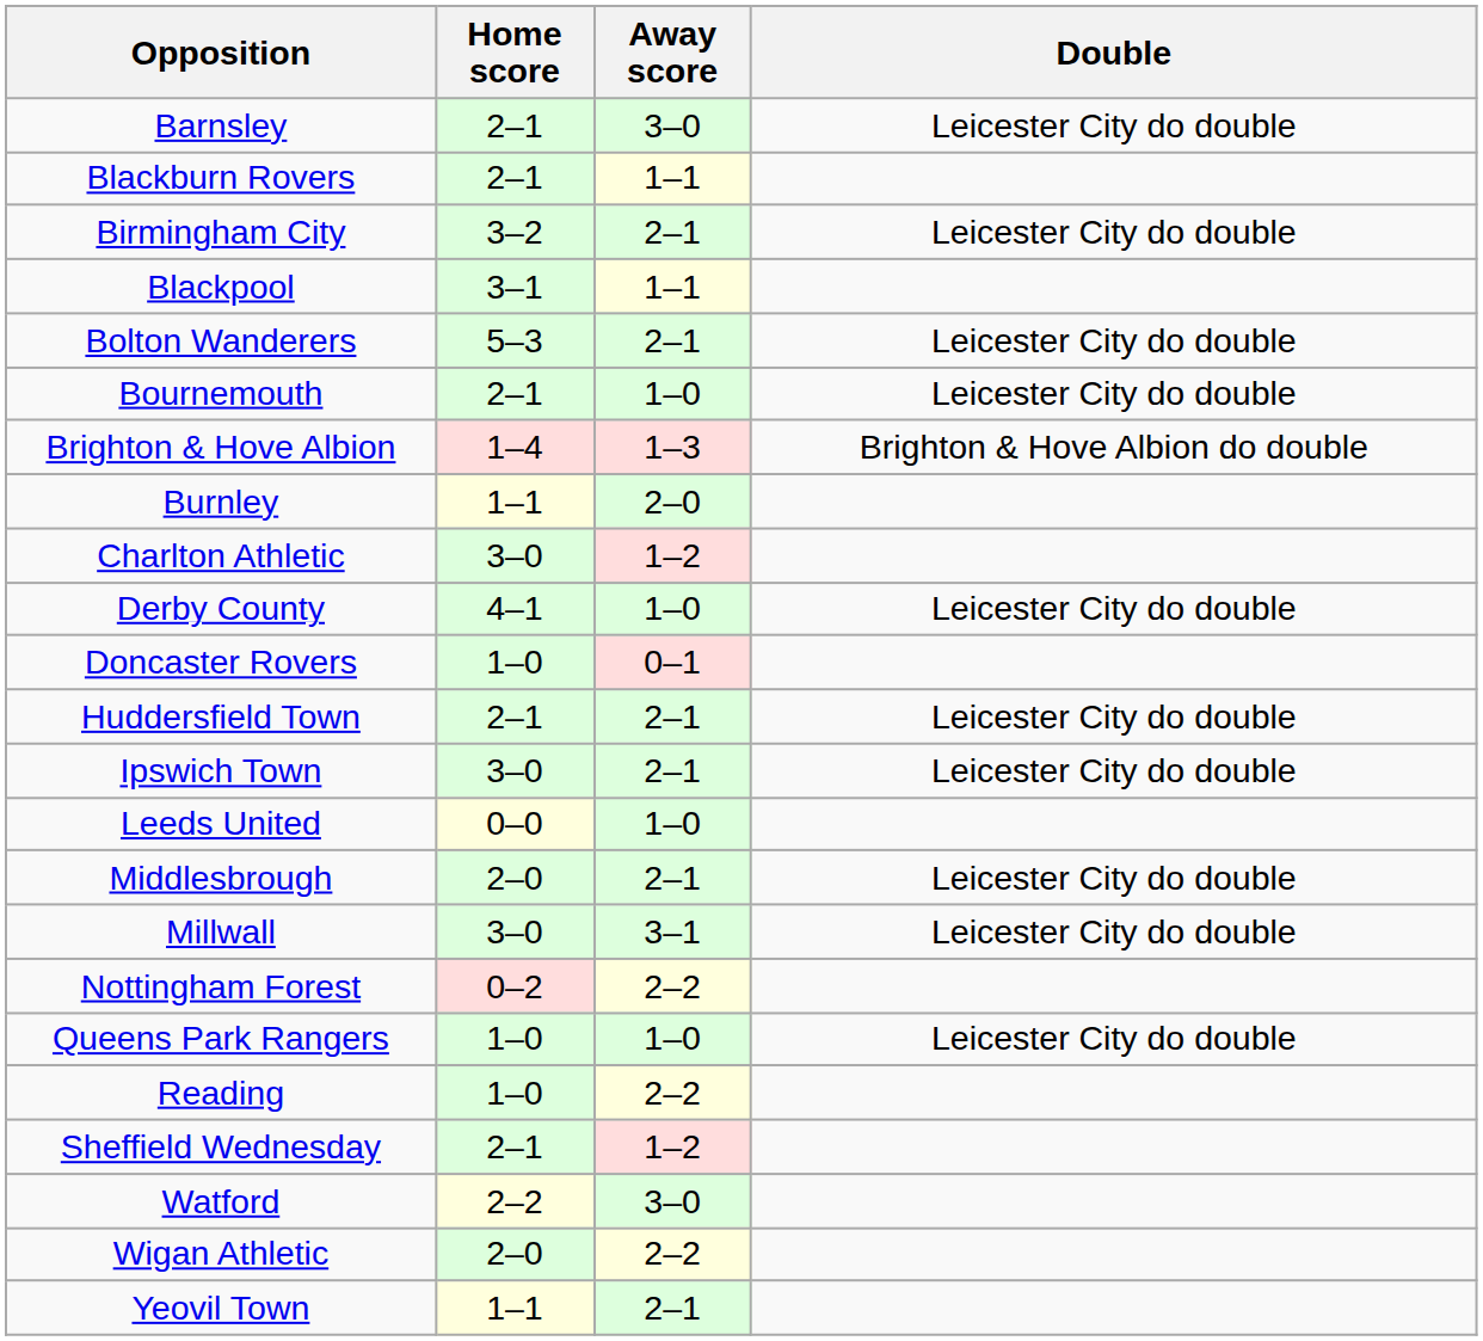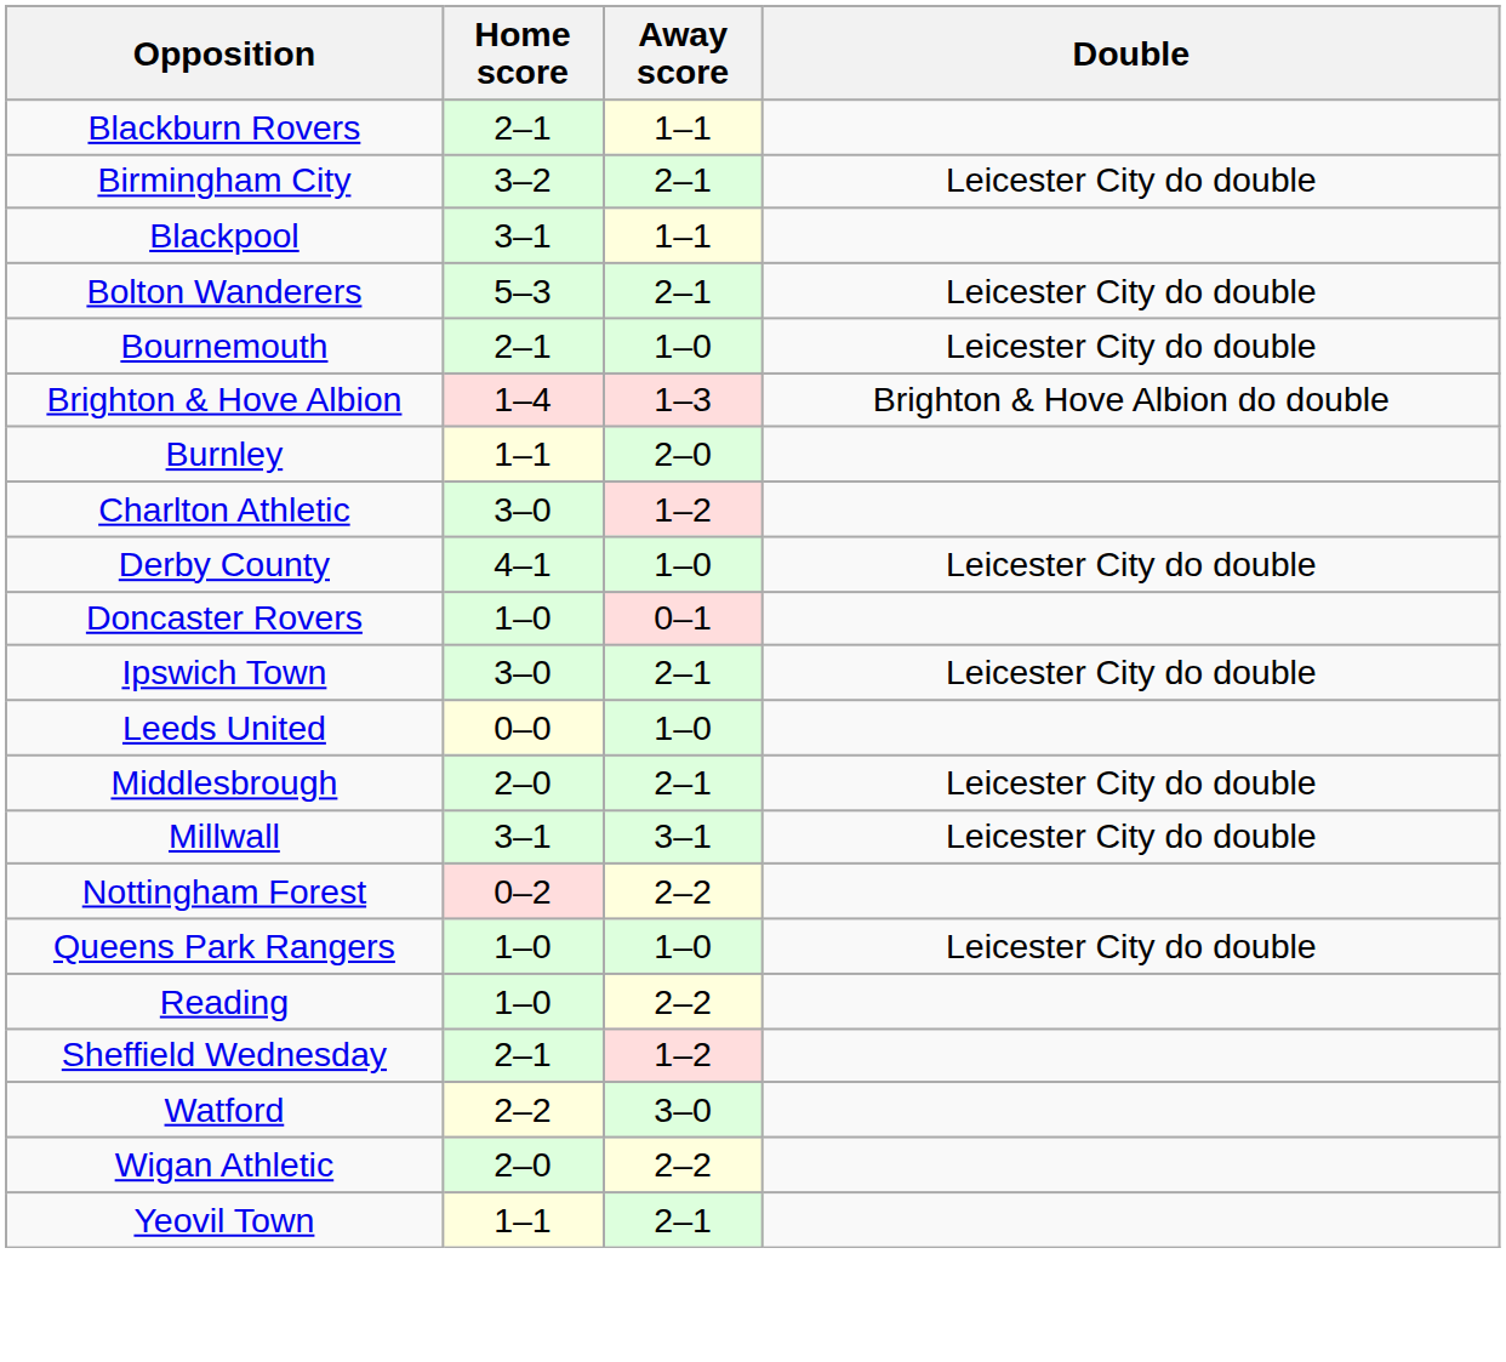 <table class="wikitable" style="font-size: 90%; text-align: center">
 <tr>
 <th width=175>Opposition</th>
 <th width=60>Home score</th>
 <th width=60>Away score</th>
 <th width=300>Double</th>
-</tr>
-<tr>
-<td style="text-align:center;"><a href='#'>Barnsley</a></td>
-<td style="background:#dfd; text-align:center;">2–1</td>
-<td style="background:#dfd; text-align:center;">3–0</td>
-<td style="text-align:center;">Leicester City do double</td>
 </tr>
 <tr>
 <td style="text-align:center;"><a href='#'>Blackburn Rovers</a></td>
 <td style="background:#dfd; text-align:center;">2–1</td>
 <td style="background:#ffd; text-align:center;">1–1</td>
 <td style="text-align:center;"></td>
 </tr>
 <tr>
 <td style="text-align:center;"><a href='#'>Birmingham City</a></td>
 <td style="background:#dfd; text-align:center;">3–2</td>
 <td style="background:#dfd; text-align:center;">2–1</td>
 <td style="text-align:center;">Leicester City do double</td>
 </tr>
 <tr>
 <td style="text-align:center;"><a href='#'>Blackpool</a></td>
 <td style="background:#dfd; text-align:center;">3–1</td>
 <td style="background:#ffd; text-align:center;">1–1</td>
 <td style="text-align:center;"></td>
 </tr>
 <tr>
 <td style="text-align:center;"><a href='#'>Bolton Wanderers</a></td>
 <td style="background:#dfd; text-align:center;">5–3</td>
 <td style="background:#dfd; text-align:center;">2–1</td>
 <td style="text-align:center;">Leicester City do double</td>
 </tr>
 <tr>
 <td style="text-align:center;"><a href='#'>Bournemouth</a></td>
 <td style="background:#dfd; text-align:center;">2–1</td>
 <td style="background:#dfd; text-align:center;">1–0</td>
 <td style="text-align:center;">Leicester City do double</td>
 </tr>
 <tr>
 <td style="text-align:center;"><a href='#'>Brighton & Hove Albion</a></td>
 <td style="background:#fdd; text-align:center;">1–4</td>
 <td style="background:#fdd; text-align:center;">1–3</td>
 <td style="text-align:center;">Brighton & Hove Albion do double</td>
 </tr>
 <tr>
 <td style="text-align:center;"><a href='#'>Burnley</a></td>
 <td style="background:#ffd; text-align:center;">1–1</td>
 <td style="background:#dfd; text-align:center;">2–0</td>
 <td style="text-align:center;"></td>
 </tr>
 <tr>
 <td style="text-align:center;"><a href='#'>Charlton Athletic</a></td>
 <td style="background:#dfd; text-align:center;">3–0</td>
 <td style="background:#fdd; text-align:center;">1–2</td>
 <td style="text-align:center;"></td>
 </tr>
 <tr>
 <td style="text-align:center;"><a href='#'>Derby County</a></td>
 <td style="background:#dfd; text-align:center;">4–1</td>
 <td style="background:#dfd; text-align:center;">1–0</td>
 <td style="text-align:center;">Leicester City do double</td>
 </tr>
 <tr>
 <td style="text-align:center;"><a href='#'>Doncaster Rovers</a></td>
 <td style="background:#dfd; text-align:center;">1–0</td>
 <td style="background:#fdd; text-align:center;">0–1</td>
 <td style="text-align:center;"></td>
 </tr>
 <tr>
-<td style="text-align:center;"><a href='#'>Huddersfield Town</a></td>
-<td style="background:#dfd; text-align:center;">2–1</td>
-<td style="background:#dfd; text-align:center;">2–1</td>
-<td style="text-align:center;">Leicester City do double</td>
-</tr>
-<tr>
 <td style="text-align:center;"><a href='#'>Ipswich Town</a></td>
 <td style="background:#dfd; text-align:center;">3–0</td>
 <td style="background:#dfd; text-align:center;">2–1</td>
 <td style="text-align:center;">Leicester City do double</td>
 </tr>
 <tr>
 <td style="text-align:center;"><a href='#'>Leeds United</a></td>
 <td style="background:#ffd; text-align:center;">0–0</td>
 <td style="background:#dfd; text-align:center;">1–0</td>
 <td style="text-align:center;"></td>
 </tr>
 <tr>
 <td style="text-align:center;"><a href='#'>Middlesbrough</a></td>
 <td style="background:#dfd; text-align:center;">2–0</td>
 <td style="background:#dfd; text-align:center;">2–1</td>
 <td style="text-align:center;">Leicester City do double</td>
 </tr>
 <tr>
 <td style="text-align:center;"><a href='#'>Millwall</a></td>
-<td style="background:#dfd; text-align:center;">3–0</td>
+<td style="background:#dfd; text-align:center;">3–1</td>
 <td style="background:#dfd; text-align:center;">3–1</td>
 <td style="text-align:center;">Leicester City do double</td>
 </tr>
 <tr>
 <td style="text-align:center;"><a href='#'>Nottingham Forest</a></td>
 <td style="background:#fdd; text-align:center;">0–2</td>
 <td style="background:#ffd; text-align:center;">2–2</td>
 <td style="text-align:center;"></td>
 </tr>
 <tr>
 <td style="text-align:center;"><a href='#'>Queens Park Rangers</a></td>
 <td style="background:#dfd; text-align:center;">1–0</td>
 <td style="background:#dfd; text-align:center;">1–0</td>
 <td style="text-align:center;">Leicester City do double</td>
 </tr>
 <tr>
 <td style="text-align:center;"><a href='#'>Reading</a></td>
 <td style="background:#dfd; text-align:center;">1–0</td>
 <td style="background:#ffd; text-align:center;">2–2</td>
 <td style="text-align:center;"></td>
 </tr>
 <tr>
 <td style="text-align:center;"><a href='#'>Sheffield Wednesday</a></td>
 <td style="background:#dfd; text-align:center;">2–1</td>
 <td style="background:#fdd; text-align:center;">1–2</td>
 <td style="text-align:center;"></td>
 </tr>
 <tr>
 <td style="text-align:center;"><a href='#'>Watford</a></td>
 <td style="background:#ffd; text-align:center;">2–2</td>
 <td style="background:#dfd; text-align:center;">3–0</td>
 <td style="text-align:center;"></td>
 </tr>
 <tr>
 <td style="text-align:center;"><a href='#'>Wigan Athletic</a></td>
 <td style="background:#dfd; text-align:center;">2–0</td>
 <td style="background:#ffd; text-align:center;">2–2</td>
 <td style="text-align:center;"></td>
 </tr>
 <tr>
 <td style="text-align:center;"><a href='#'>Yeovil Town</a></td>
 <td style="background:#ffd; text-align:center;">1–1</td>
 <td style="background:#dfd; text-align:center;">2–1</td>
 <td style="text-align:center;"></td>
 </tr>
 </table>
